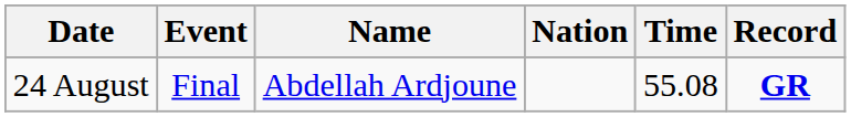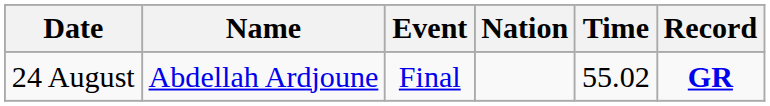 <table class="wikitable" style=text-align:center>
 <tr>
 <th>Date</th>
+<th>Name</th>
 <th>Event</th>
-<th>Name</th>
 <th>Nation</th>
 <th>Time</th>
 <th>Record</th>
 </tr>
 <tr>
 <td>24 August</td>
+<td><a href='#'>Abdellah Ardjoune</a></td>
 <td><a href='#'>Final</a></td>
-<td><a href='#'>Abdellah Ardjoune</a></td>
 <td align=left></td>
-<td>55.08</td>
+<td>55.02</td>
 <td><strong><a href='#'>GR</a></strong></td>
 </tr>
 </table>
